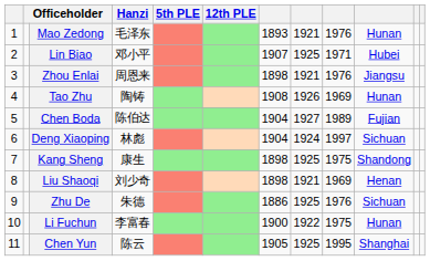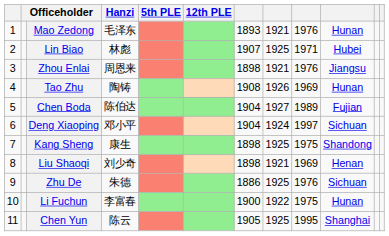 <table class="wikitable sortable" style=text-align:center>
 <tr>
 <th scope=col></th>
 <th scope=col colspan="2">Officeholder</th>
 <th scope=col><a href='#'>Hanzi</a></th>
 <th scope=col><a href='#'>5th PLE</a></th>
 <th scope=col><a href='#'>12th PLE</a></th>
 <th scope=col></th>
 <th scope=col></th>
 <th scope=col></th>
 <th scope=col></th>
 <th scope=col></th>
 <th scope=col class="unsortable"></th>
 </tr>
 <tr>
 <td>1</td>
 <td></td>
 <th align="center" scope="row" style="font-weight:normal;"><a href='#'>Mao Zedong</a></th>
 <td data-sort-value="4">毛泽东</td>
 <td bgcolor = Salmon></td>
 <td bgcolor = LightGreen></td>
 <td>1893</td>
 <td>1921</td>
 <td>1976</td>
 <td><a href='#'>Hunan</a></td>
 <td></td>
 <td></td>
 </tr>
 <tr>
 <td>2</td>
 <td></td>
 <th align="center" scope="row" style="font-weight:normal;"><a href='#'>Lin Biao</a></th>
-<td data-sort-value="34">邓小平</td>
+<td data-sort-value="4">林彪</td>
 <td bgcolor = Salmon></td>
 <td bgcolor = LightGreen></td>
 <td>1907</td>
 <td>1925</td>
 <td>1971</td>
 <td><a href='#'>Hubei</a></td>
 <td></td>
 <td></td>
 </tr>
 <tr>
 <td>3</td>
 <td></td>
 <th align="center" scope="row" style="font-weight:normal;"><a href='#'>Zhou Enlai</a></th>
 <td data-sort-value="128">周恩来</td>
 <td bgcolor = Salmon></td>
 <td bgcolor = LightGreen></td>
 <td>1898</td>
 <td>1921</td>
 <td>1976</td>
 <td><a href='#'>Jiangsu</a></td>
 <td></td>
 <td></td>
 </tr>
 <tr>
 <td>4</td>
 <td></td>
 <th align="center" scope="row" style="font-weight:normal;"><a href='#'>Tao Zhu</a></th>
 <td data-sort-value="128">陶铸</td>
 <td bgcolor = LightGreen></td>
 <td bgcolor = PeachPuff></td>
 <td>1908</td>
 <td>1926</td>
 <td>1969</td>
 <td><a href='#'>Hunan</a></td>
 <td></td>
 <td></td>
 </tr>
 <tr>
 <td>5</td>
 <td></td>
 <th align="center" scope="row" style="font-weight:normal;"><a href='#'>Chen Boda</a></th>
 <td data-sort-value="15">陈伯达</td>
 <td bgcolor = LightGreen></td>
 <td bgcolor = LightGreen></td>
 <td>1904</td>
 <td>1927</td>
 <td>1989</td>
 <td><a href='#'>Fujian</a></td>
 <td></td>
 <td></td>
 </tr>
 <tr>
 <td>6</td>
 <td></td>
 <th align="center" scope="row" style="font-weight:normal;"><a href='#'>Deng Xiaoping</a></th>
-<td data-sort-value="4">林彪</td>
+<td data-sort-value="34">邓小平</td>
 <td bgcolor = Salmon></td>
 <td bgcolor = PeachPuff></td>
 <td>1904</td>
 <td>1924</td>
 <td>1997</td>
 <td><a href='#'>Sichuan</a></td>
 <td></td>
 <td></td>
 </tr>
 <tr>
 <td>7</td>
 <td></td>
 <th align="center" scope="row" style="font-weight:normal;"><a href='#'>Kang Sheng</a></th>
 <td data-sort-value="160">康生</td>
 <td bgcolor = LightGreen></td>
 <td bgcolor = LightGreen></td>
 <td>1898</td>
 <td>1925</td>
 <td>1975</td>
 <td><a href='#'>Shandong</a></td>
 <td></td>
 <td></td>
 </tr>
 <tr>
 <td>8</td>
 <td></td>
 <th align="center" scope="row" style="font-weight:normal;"><a href='#'>Liu Shaoqi</a></th>
 <td data-sort-value="4">刘少奇</td>
 <td bgcolor = Salmon></td>
 <td bgcolor = PeachPuff></td>
 <td>1898</td>
 <td>1921</td>
 <td>1969</td>
 <td><a href='#'>Henan</a></td>
 <td></td>
 <td></td>
 </tr>
 <tr>
 <td>9</td>
 <td></td>
 <th align="center" scope="row" style="font-weight:normal;"><a href='#'>Zhu De</a></th>
 <td data-sort-value="53">朱德</td>
 <td bgcolor = Salmon></td>
 <td bgcolor = LightGreen></td>
 <td>1886</td>
 <td>1925</td>
 <td>1976</td>
 <td><a href='#'>Sichuan</a></td>
 <td></td>
 <td></td>
 </tr>
 <tr>
 <td>10</td>
 <td></td>
 <th align="center" scope="row" style="font-weight:normal;"><a href='#'>Li Fuchun</a></th>
 <td data-sort-value="160">李富春</td>
 <td bgcolor = LightGreen></td>
 <td bgcolor = LightGreen></td>
 <td>1900</td>
 <td>1922</td>
 <td>1975</td>
 <td><a href='#'>Hunan</a></td>
 <td></td>
 <td></td>
 </tr>
 <tr>
 <td>11</td>
 <td></td>
 <th align="center" scope="row" style="font-weight:normal;"><a href='#'>Chen Yun</a></th>
 <td data-sort-value="122">陈云</td>
 <td bgcolor = Salmon></td>
 <td bgcolor = LightGreen></td>
 <td>1905</td>
 <td>1925</td>
 <td>1995</td>
 <td><a href='#'>Shanghai</a></td>
 <td></td>
 <td></td>
 </tr>
 </table>
